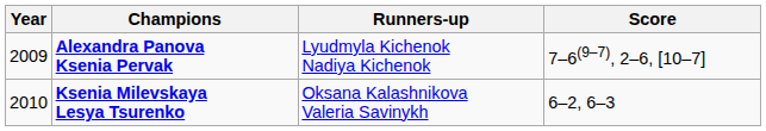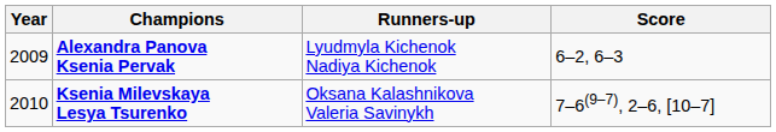 <table class="wikitable" style="font-size:90%">
 <tr>
 <th>Year</th>
 <th width="200">Champions</th>
 <th width="200">Runners-up</th>
 <th width="175">Score</th>
 </tr>
 <tr>
 <td>2009</td>
 <td> <strong><a href='#'>Alexandra Panova</a></strong> <br>  <strong><a href='#'>Ksenia Pervak</a></strong></td>
 <td> <a href='#'>Lyudmyla Kichenok</a> <br>  <a href='#'>Nadiya Kichenok</a></td>
-<td>7–6<sup>(9–7)</sup>, 2–6, [10–7]</td>
+<td>6–2, 6–3</td>
 </tr>
 <tr style="background:#addfad;">
 </tr>
 <tr>
 <td>2010</td>
 <td> <strong><a href='#'>Ksenia Milevskaya</a></strong> <br>  <strong><a href='#'>Lesya Tsurenko</a></strong></td>
 <td> <a href='#'>Oksana Kalashnikova</a> <br>  <a href='#'>Valeria Savinykh</a></td>
-<td>6–2, 6–3</td>
+<td>7–6<sup>(9–7)</sup>, 2–6, [10–7]</td>
 </tr>
 </table>
